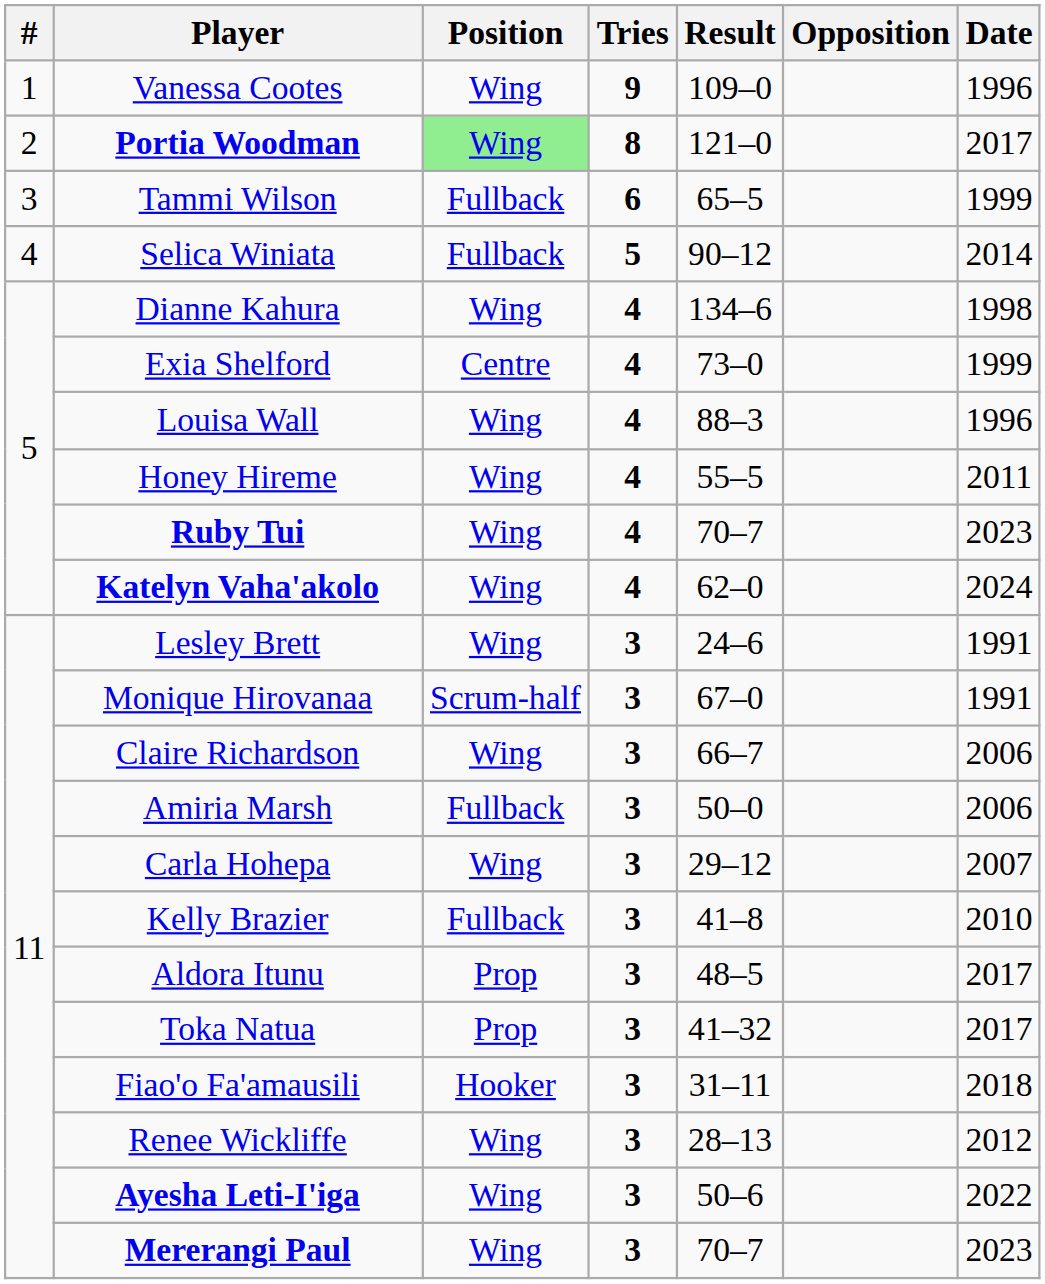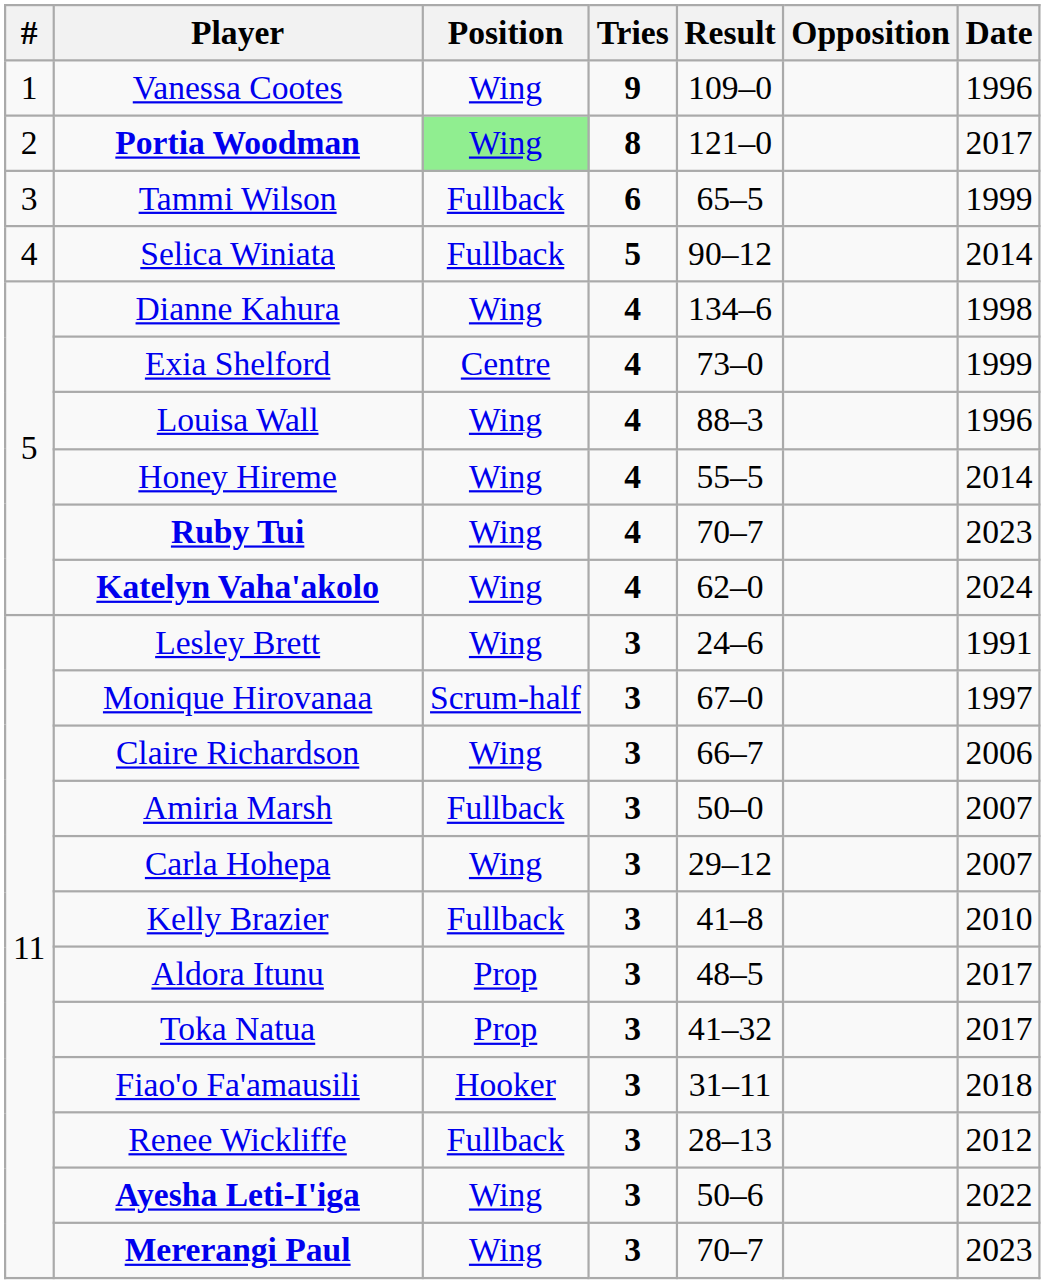 <table class="wikitable sortable" style="font-size:95%; text-align:center;">
 <tr>
 <th>#</th>
 <th style="width:160px;">Player</th>
 <th>Position</th>
 <th>Tries</th>
 <th>Result</th>
 <th>Opposition</th>
 <th>Date</th>
 </tr>
 <tr>
 <td>1</td>
 <td><a href='#'>Vanessa Cootes</a></td>
 <td><a href='#'>Wing</a></td>
 <td><strong>9</strong></td>
 <td>109–0</td>
 <td></td>
 <td>1996</td>
 </tr>
 <tr>
 <td>2</td>
 <td><a href='#'><strong>Portia Woodman</strong></a></td>
 <td style="background: lightgreen;"><a href='#'>Wing</a></td>
 <td><strong>8</strong></td>
 <td>121–0</td>
 <td></td>
 <td>2017</td>
 </tr>
 <tr>
 <td>3</td>
 <td><a href='#'>Tammi Wilson</a></td>
 <td><a href='#'>Fullback</a></td>
 <td><strong>6</strong></td>
 <td>65–5</td>
 <td></td>
 <td>1999</td>
 </tr>
 <tr>
 <td>4</td>
 <td><a href='#'>Selica Winiata</a></td>
 <td><a href='#'>Fullback</a></td>
 <td><strong>5</strong></td>
 <td>90–12</td>
 <td></td>
 <td>2014</td>
 </tr>
 <tr>
 <td rowspan="6">5</td>
 <td><a href='#'>Dianne Kahura</a></td>
 <td><a href='#'>Wing</a></td>
 <td><strong>4</strong></td>
 <td>134–6</td>
 <td></td>
 <td>1998</td>
 </tr>
 <tr>
 <td><a href='#'>Exia Shelford</a></td>
 <td><a href='#'>Centre</a></td>
 <td><strong>4</strong></td>
 <td>73–0</td>
 <td></td>
 <td>1999</td>
 </tr>
 <tr>
 <td><a href='#'>Louisa Wall</a></td>
 <td><a href='#'>Wing</a></td>
 <td><strong>4</strong></td>
 <td>88–3</td>
 <td></td>
 <td>1996</td>
 </tr>
 <tr>
 <td><a href='#'>Honey Hireme</a></td>
 <td><a href='#'>Wing</a></td>
 <td><strong>4</strong></td>
 <td>55–5</td>
 <td></td>
-<td>2011</td>
+<td>2014</td>
 </tr>
 <tr>
 <td><strong><a href='#'>Ruby Tui</a></strong></td>
 <td><a href='#'>Wing</a></td>
 <td><strong>4</strong></td>
 <td>70–7</td>
 <td></td>
 <td>2023</td>
 </tr>
 <tr>
 <td><strong><a href='#'>Katelyn Vaha'akolo</a></strong></td>
 <td><a href='#'>Wing</a></td>
 <td><strong>4</strong></td>
 <td>62–0</td>
 <td></td>
 <td>2024</td>
 </tr>
 <tr>
 <td rowspan="12">11</td>
 <td><a href='#'>Lesley Brett</a></td>
 <td><a href='#'>Wing</a></td>
 <td><strong>3</strong></td>
 <td>24–6</td>
 <td></td>
 <td>1991</td>
 </tr>
 <tr>
 <td><a href='#'>Monique Hirovanaa</a></td>
 <td><a href='#'>Scrum-half</a></td>
 <td><strong>3</strong></td>
 <td>67–0</td>
 <td></td>
-<td>1991</td>
+<td>1997</td>
 </tr>
 <tr>
 <td><a href='#'>Claire Richardson</a></td>
 <td><a href='#'>Wing</a></td>
 <td><strong>3</strong></td>
 <td>66–7</td>
 <td></td>
 <td>2006</td>
 </tr>
 <tr>
 <td><a href='#'>Amiria Marsh</a></td>
 <td><a href='#'>Fullback</a></td>
 <td><strong>3</strong></td>
 <td>50–0</td>
 <td></td>
-<td>2006</td>
+<td>2007</td>
 </tr>
 <tr>
 <td><a href='#'>Carla Hohepa</a></td>
 <td><a href='#'>Wing</a></td>
 <td><strong>3</strong></td>
 <td>29–12</td>
 <td></td>
 <td>2007</td>
 </tr>
 <tr>
 <td><a href='#'>Kelly Brazier</a></td>
 <td><a href='#'>Fullback</a></td>
 <td><strong>3</strong></td>
 <td>41–8</td>
 <td></td>
 <td>2010</td>
 </tr>
 <tr>
 <td><a href='#'>Aldora Itunu</a></td>
 <td><a href='#'>Prop</a></td>
 <td><strong>3</strong></td>
 <td>48–5</td>
 <td></td>
 <td>2017</td>
 </tr>
 <tr>
 <td><a href='#'>Toka Natua</a></td>
 <td><a href='#'>Prop</a></td>
 <td><strong>3</strong></td>
 <td>41–32</td>
 <td></td>
 <td>2017</td>
 </tr>
 <tr>
 <td><a href='#'>Fiao'o Fa'amausili</a></td>
 <td><a href='#'>Hooker</a></td>
 <td><strong>3</strong></td>
 <td>31–11</td>
 <td></td>
 <td>2018</td>
 </tr>
 <tr>
 <td><a href='#'>Renee Wickliffe</a></td>
-<td><a href='#'>Wing</a></td>
+<td><a href='#'>Fullback</a></td>
 <td><strong>3</strong></td>
 <td>28–13</td>
 <td></td>
 <td>2012</td>
 </tr>
 <tr>
 <td><a href='#'><strong>Ayesha Leti-I'iga</strong></a></td>
 <td><a href='#'>Wing</a></td>
 <td><strong>3</strong></td>
 <td>50–6</td>
 <td></td>
 <td>2022</td>
 </tr>
 <tr>
 <td><strong><a href='#'>Mererangi Paul</a></strong></td>
 <td><a href='#'>Wing</a></td>
 <td><strong>3</strong></td>
 <td>70–7</td>
 <td></td>
 <td>2023</td>
 </tr>
 </table>
